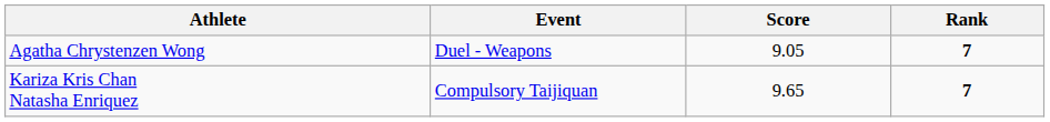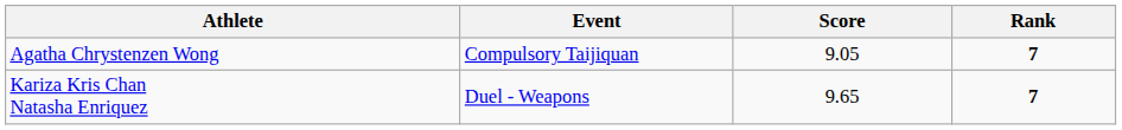 <table class="wikitable" width="65%" style="text-align:center; font-size:90%">
 <tr>
 <th width="25%">Athlete</th>
 <th width="15%">Event</th>
 <th width="12%">Score</th>
 <th width="9%">Rank</th>
 </tr>
 <tr align=left>
 <td><a href='#'>Agatha Chrystenzen Wong</a></td>
-<td><a href='#'>Duel - Weapons</a></td>
+<td><a href='#'>Compulsory Taijiquan</a></td>
 <td align=center>9.05</td>
 <td align=center><strong>7</strong></td>
 </tr>
 <tr align=left>
 <td><a href='#'>Kariza Kris Chan</a><br><a href='#'>Natasha Enriquez</a></td>
-<td><a href='#'>Compulsory Taijiquan</a></td>
+<td><a href='#'>Duel - Weapons</a></td>
 <td align=center>9.65</td>
 <td align=center><strong>7</strong></td>
 </tr>
 </table>
